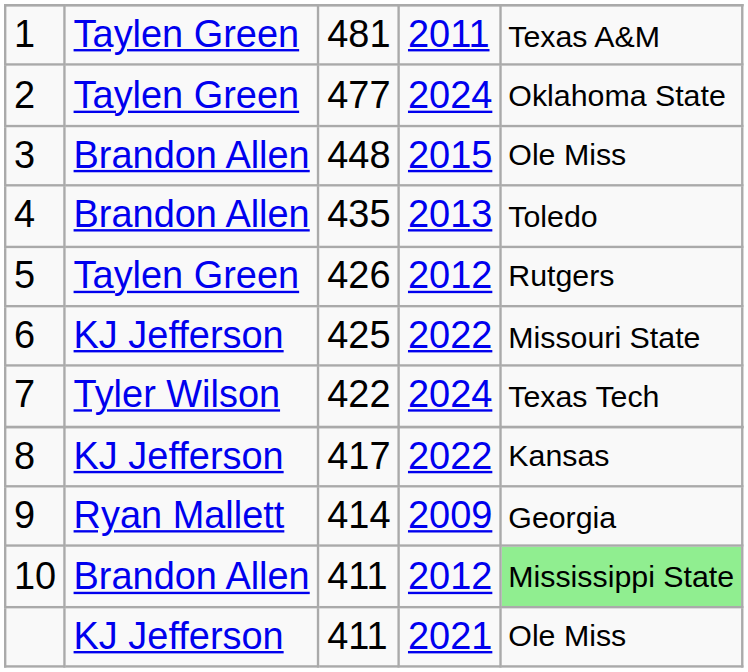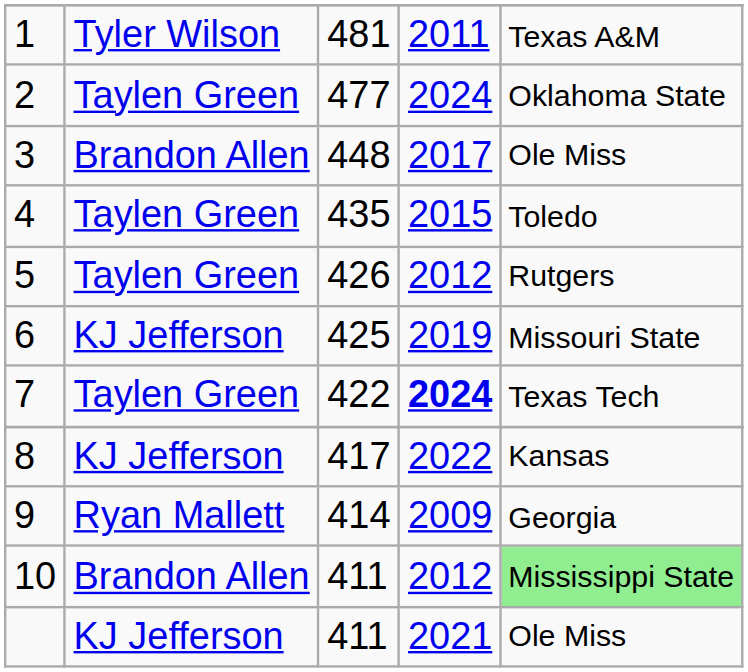 <table class="wikitable">
 <tr>
 </tr>
 <tr>
 <td>1</td>
-<td><a href='#'>Taylen Green</a></td>
+<td><a href='#'>Tyler Wilson</a></td>
 <td><abbr>481</abbr></td>
 <td><a href='#'>2011</a></td>
 <td style="font-size:80%;">Texas A&M</td>
 </tr>
 <tr>
 <td>2</td>
 <td><a href='#'>Taylen Green</a></td>
 <td><abbr>477</abbr></td>
 <td><a href='#'>2024</a></td>
 <td style="font-size:80%;">Oklahoma State</td>
 </tr>
 <tr>
 <td>3</td>
 <td><a href='#'>Brandon Allen</a></td>
 <td><abbr>448</abbr></td>
-<td><a href='#'>2015</a></td>
+<td><a href='#'>2017</a></td>
 <td style="font-size:80%;">Ole Miss</td>
 </tr>
 <tr>
 <td>4</td>
-<td><a href='#'>Brandon Allen</a></td>
+<td><a href='#'>Taylen Green</a></td>
 <td><abbr>435</abbr></td>
-<td><a href='#'>2013</a></td>
+<td><a href='#'>2015</a></td>
 <td style="font-size:80%;">Toledo</td>
 </tr>
 <tr>
 <td>5</td>
 <td><a href='#'>Taylen Green</a></td>
 <td><abbr>426</abbr></td>
 <td><a href='#'>2012</a></td>
 <td style="font-size:80%;">Rutgers</td>
 </tr>
 <tr>
 <td>6</td>
 <td><a href='#'>KJ Jefferson</a></td>
 <td><abbr>425</abbr></td>
-<td><a href='#'>2022</a></td>
+<td><a href='#'>2019</a></td>
 <td style="font-size:80%;">Missouri State</td>
 </tr>
 <tr>
 <td>7</td>
-<td><a href='#'>Tyler Wilson</a></td>
+<td><a href='#'>Taylen Green</a></td>
 <td><abbr>422</abbr></td>
-<td><a href='#'>2024</a></td>
+<td><strong><a href='#'>2024</a></strong></td>
 <td style="font-size:80%;">Texas Tech</td>
 </tr>
 <tr>
 </tr>
 <tr>
 <td>8</td>
 <td><a href='#'>KJ Jefferson</a></td>
 <td><abbr>417</abbr></td>
 <td><a href='#'>2022</a></td>
 <td style="font-size:80%;">Kansas</td>
 </tr>
 <tr>
 <td>9</td>
 <td><a href='#'>Ryan Mallett</a></td>
 <td><abbr>414</abbr></td>
 <td><a href='#'>2009</a></td>
 <td style="font-size:80%;">Georgia</td>
 </tr>
 <tr>
 <td>10</td>
 <td><a href='#'>Brandon Allen</a></td>
 <td><abbr>411</abbr></td>
 <td><a href='#'>2012</a></td>
 <td style="background: lightgreen; font-size:80%;">Mississippi State</td>
 </tr>
 <tr>
 <td></td>
 <td><a href='#'>KJ Jefferson</a></td>
 <td><abbr>411</abbr></td>
 <td><a href='#'>2021</a></td>
 <td style="font-size:80%;">Ole Miss</td>
 </tr>
 </table>
